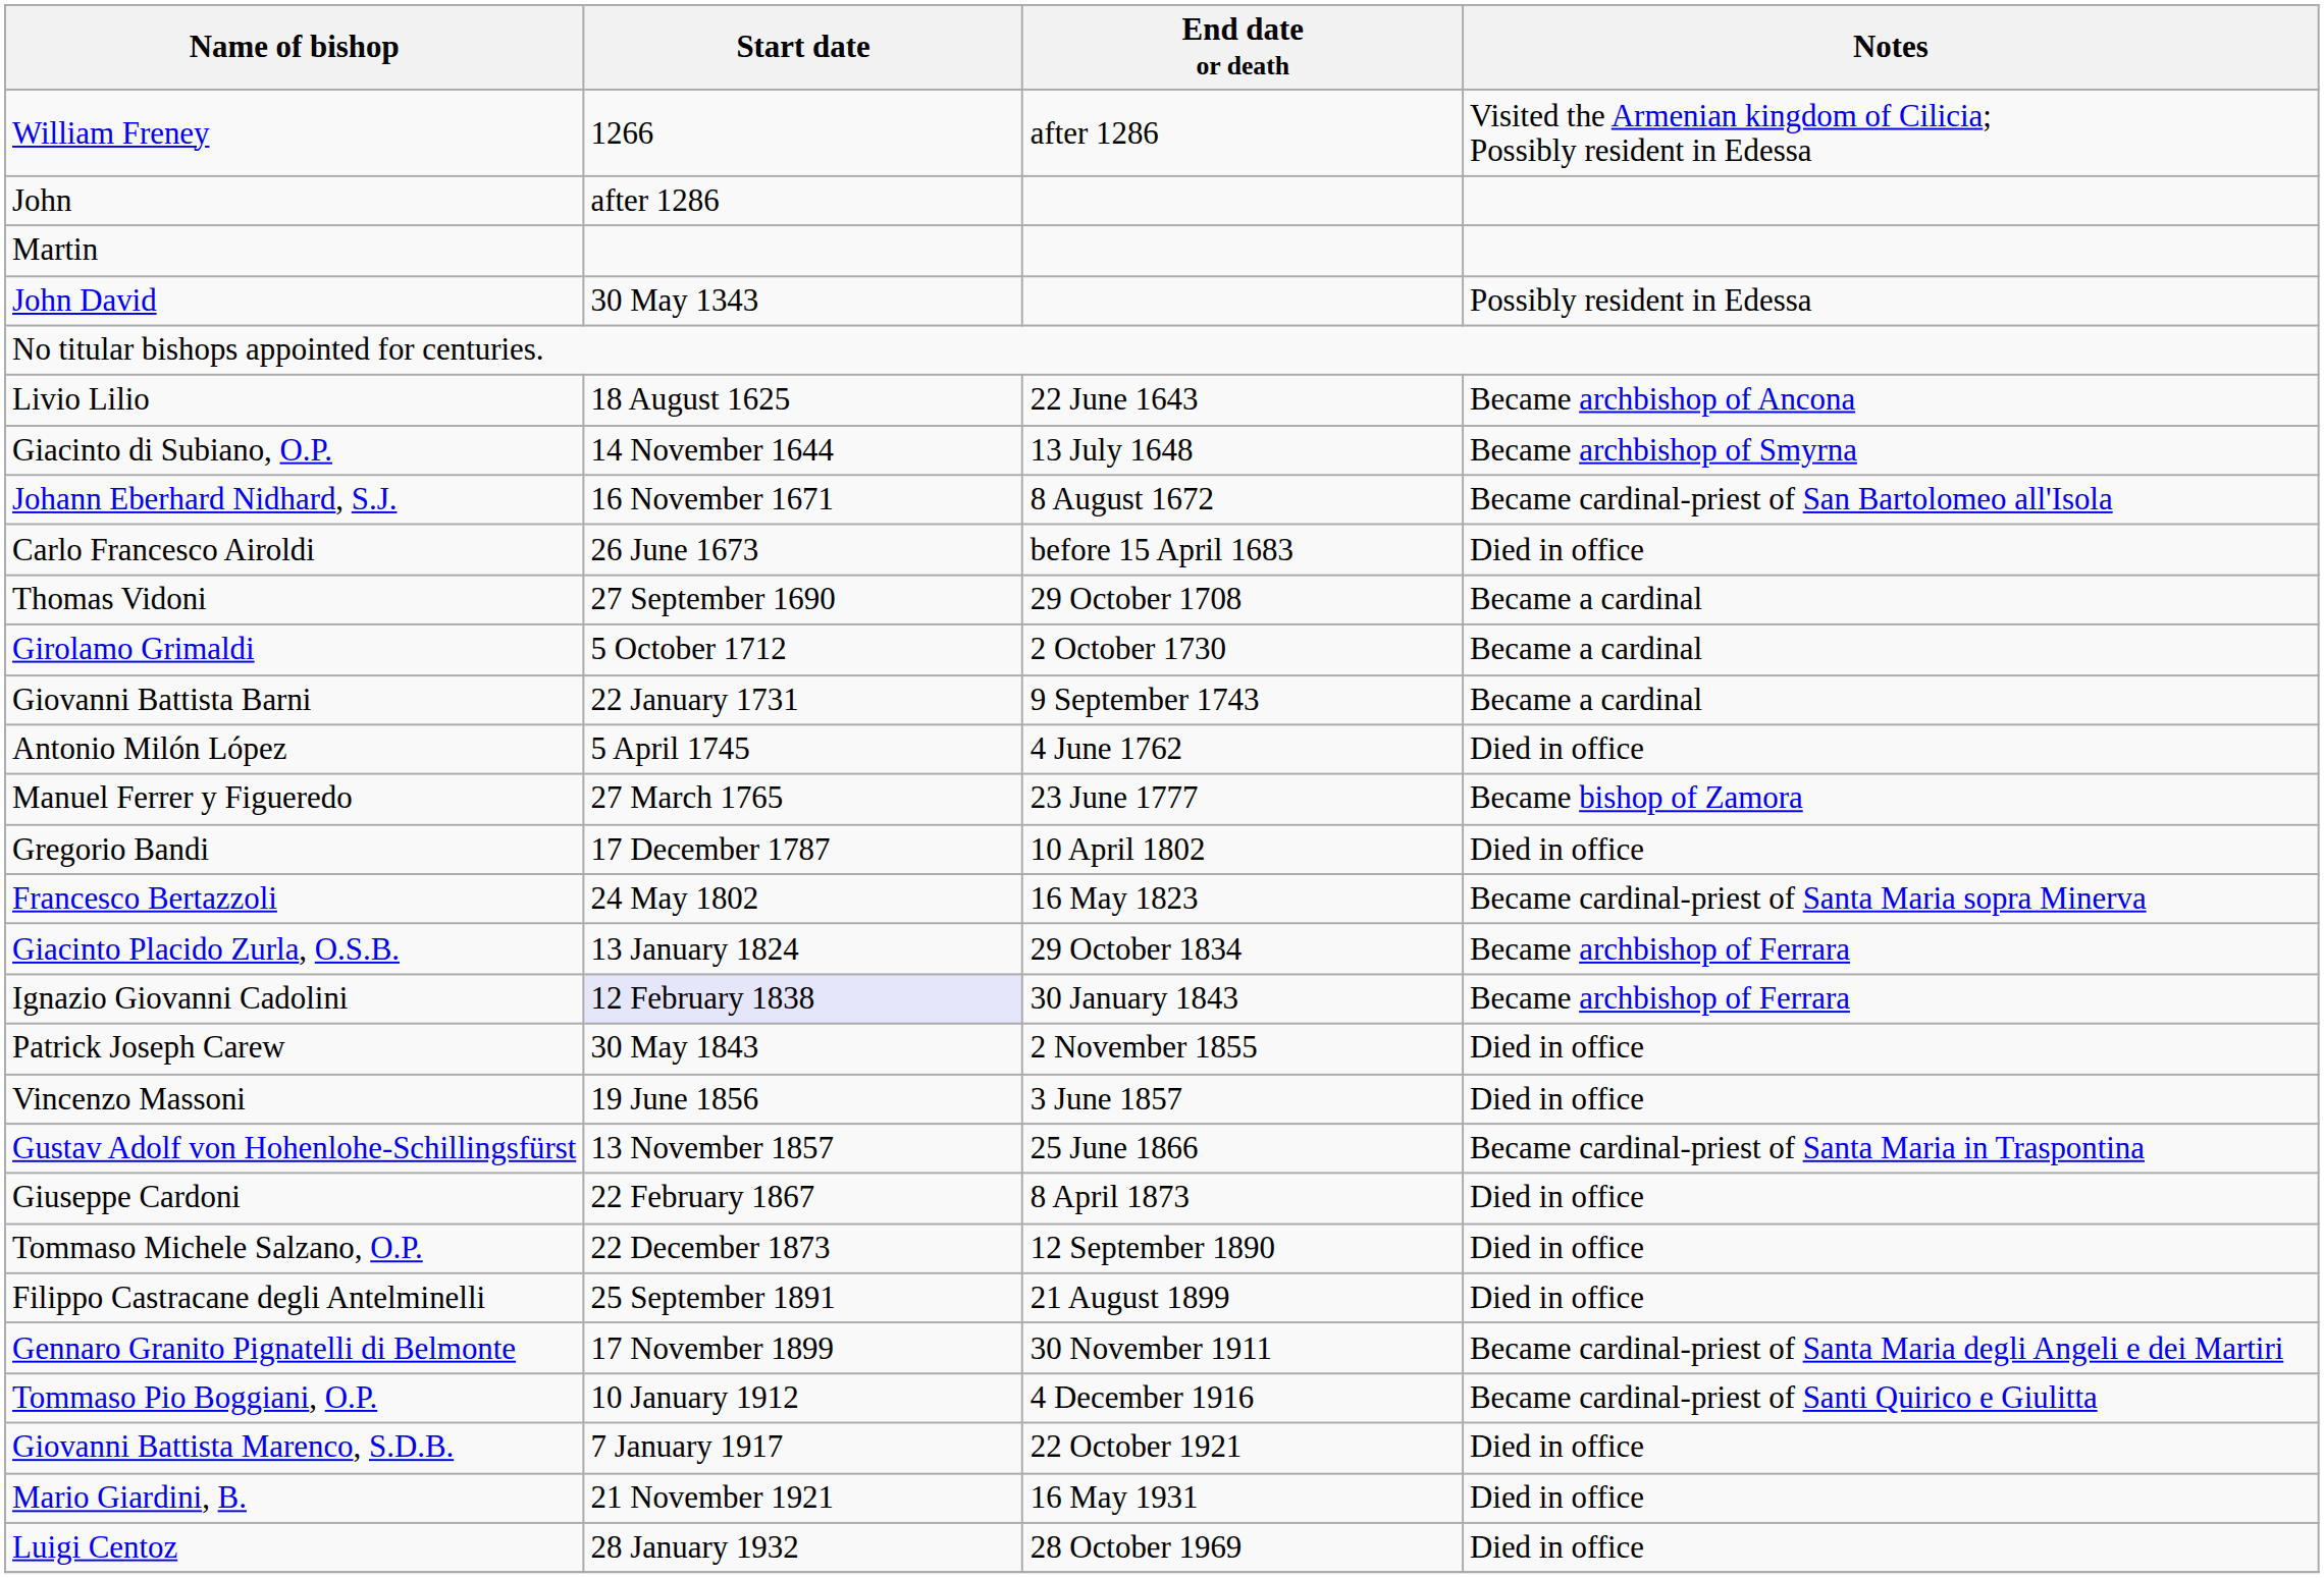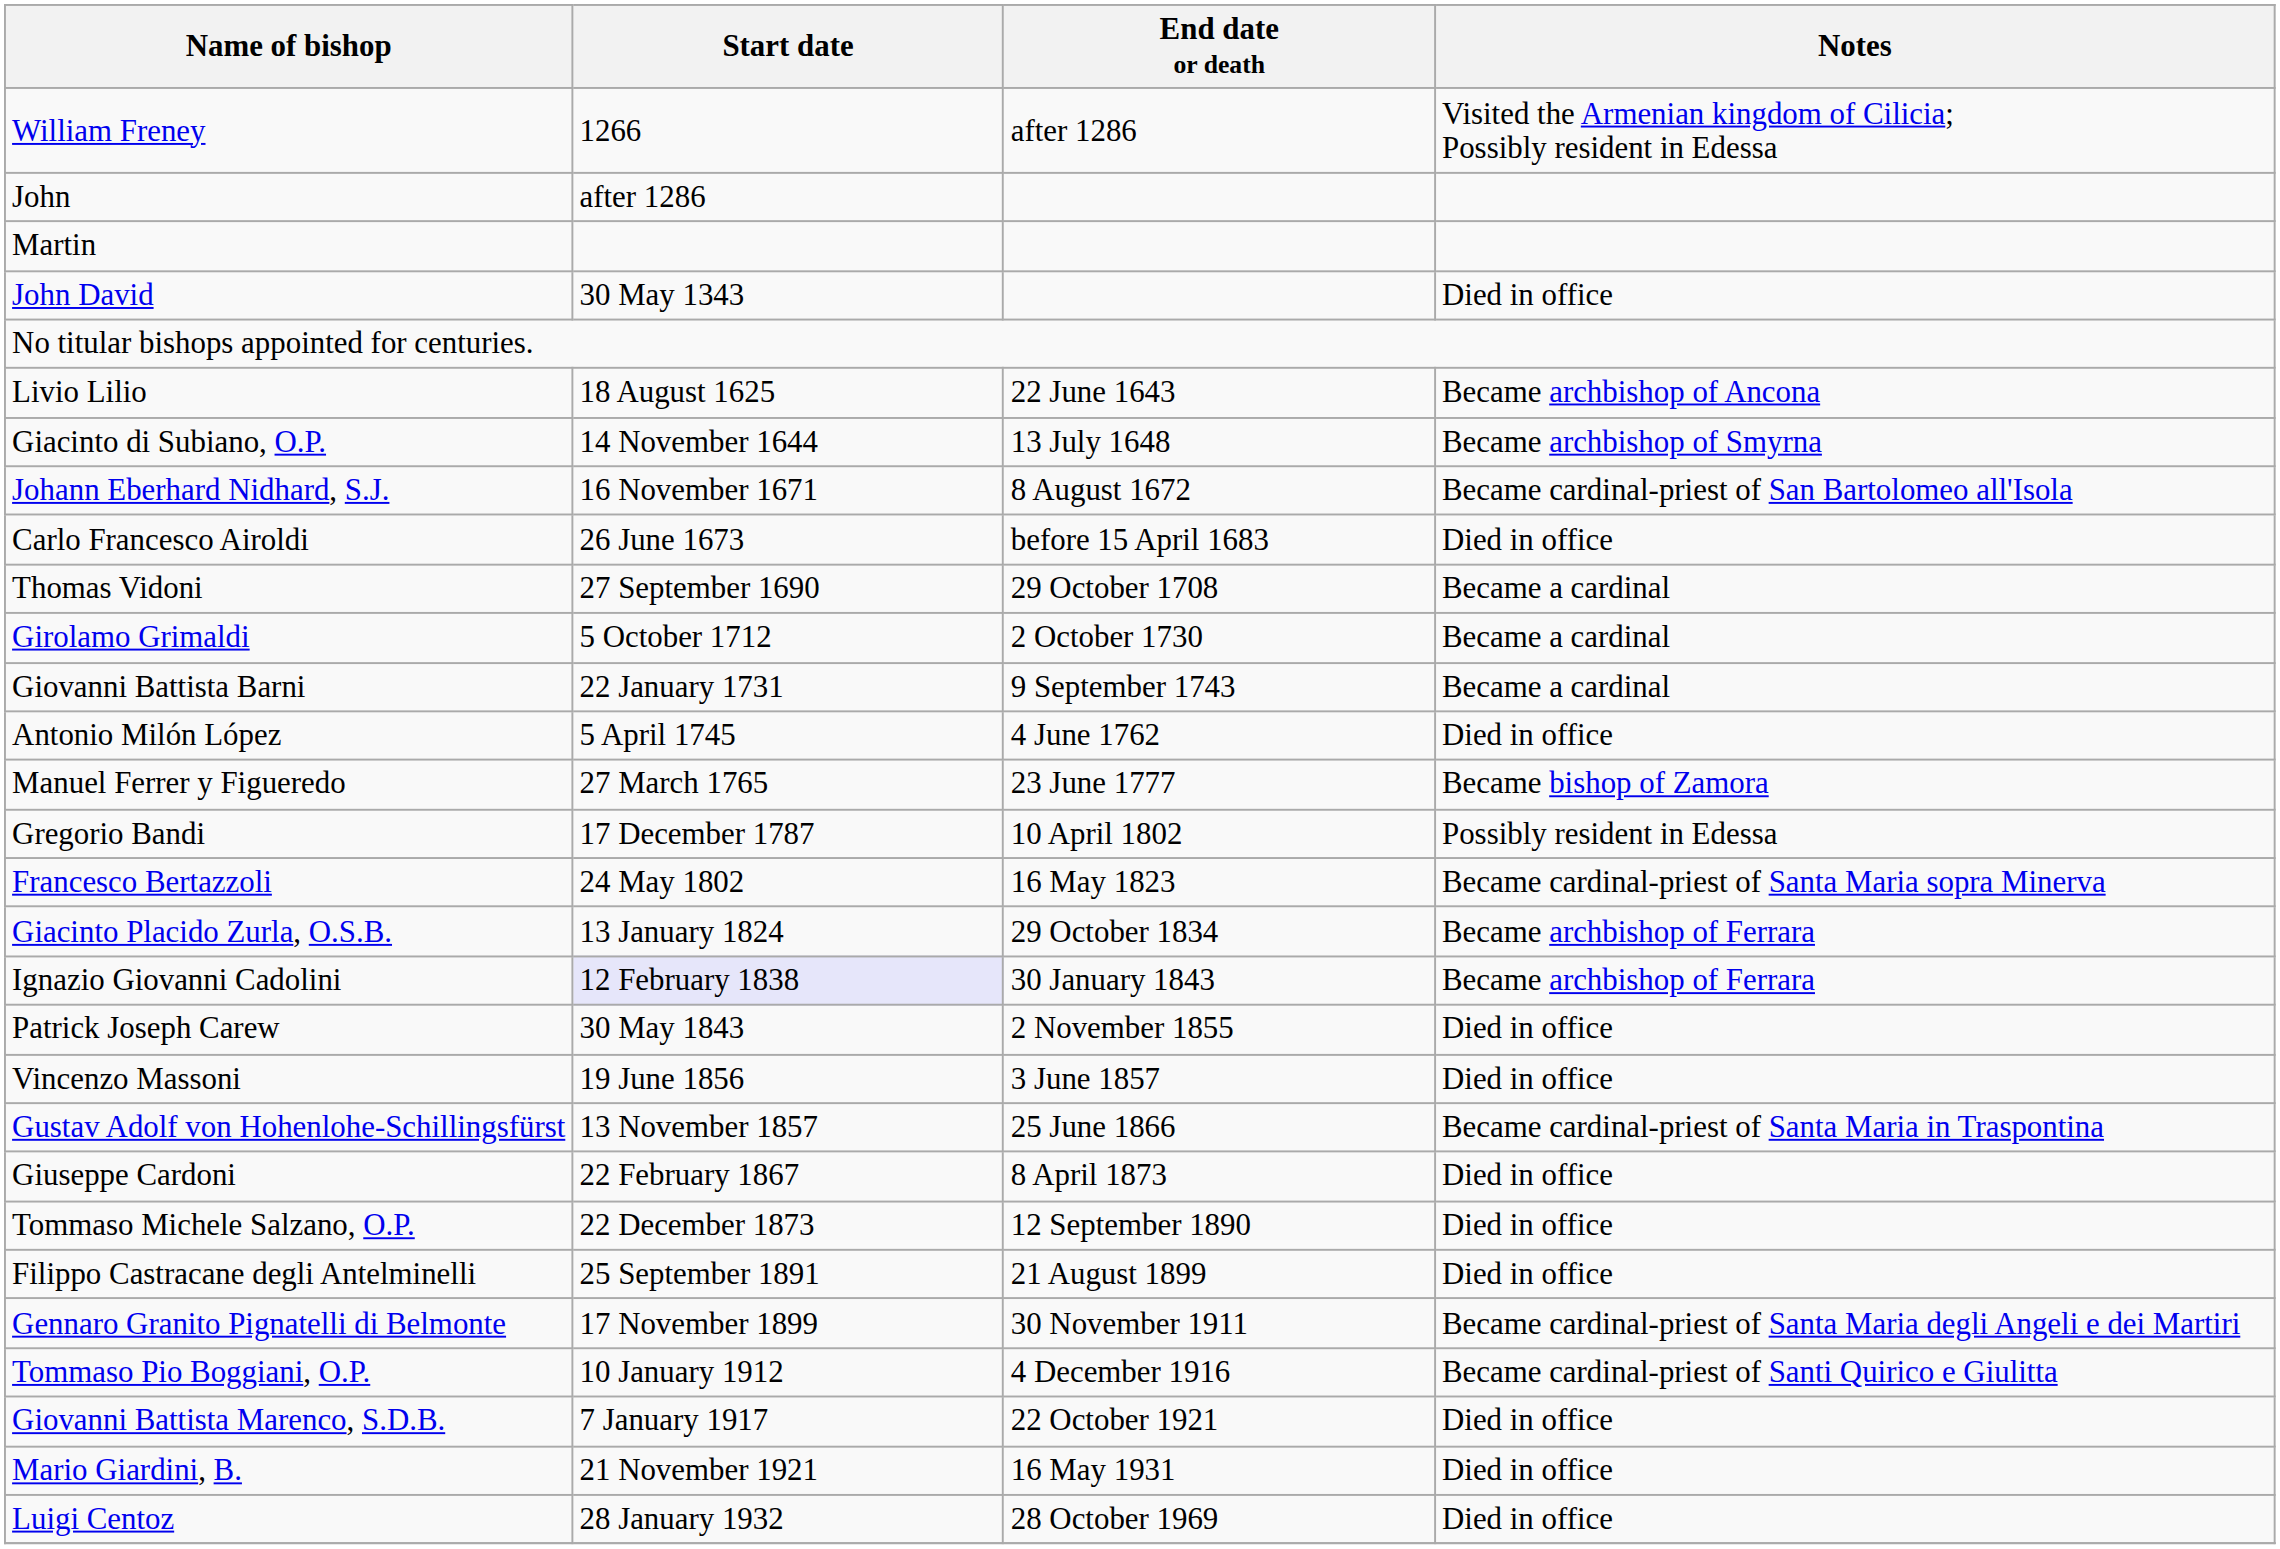 <table class="wikitable">
 <tr align=left>
 <th width="25%">Name of bishop</th>
 <th width="19%">Start date</th>
 <th width="19%">End date<br><small>or death</small></th>
 <th width="37%">Notes</th>
 </tr>
 <tr>
 <td><a href='#'>William Freney</a></td>
 <td>1266</td>
 <td>after 1286</td>
 <td>Visited the <a href='#'>Armenian kingdom of Cilicia</a>;<br>Possibly resident in Edessa</td>
 </tr>
 <tr>
 <td>John</td>
 <td>after 1286</td>
 <td></td>
 <td></td>
 </tr>
 <tr>
 <td>Martin</td>
 <td></td>
 <td></td>
 <td></td>
 </tr>
 <tr>
 <td><a href='#'>John David</a></td>
 <td>30 May 1343</td>
 <td></td>
-<td>Possibly resident in Edessa</td>
+<td>Died in office</td>
 </tr>
 <tr valign=top>
 <td colspan="4">No titular bishops appointed for centuries.</td>
 </tr>
 <tr>
 <td>Livio Lilio</td>
 <td>18 August 1625</td>
 <td>22 June 1643</td>
 <td>Became <a href='#'>archbishop of Ancona</a></td>
 </tr>
 <tr>
 <td>Giacinto di Subiano, <a href='#'>O.P.</a></td>
 <td>14 November 1644</td>
 <td>13 July 1648</td>
 <td>Became <a href='#'>archbishop of Smyrna</a></td>
 </tr>
 <tr>
 <td><a href='#'>Johann Eberhard Nidhard</a>, <a href='#'>S.J.</a></td>
 <td>16 November 1671</td>
 <td>8 August 1672</td>
 <td>Became cardinal-priest of <a href='#'>San Bartolomeo all'Isola</a></td>
 </tr>
 <tr>
 <td>Carlo Francesco Airoldi</td>
 <td>26 June 1673</td>
 <td>before 15 April 1683</td>
 <td>Died in office</td>
 </tr>
 <tr>
 <td>Thomas Vidoni</td>
 <td>27 September 1690</td>
 <td>29 October 1708</td>
 <td>Became a cardinal</td>
 </tr>
 <tr>
 <td><a href='#'>Girolamo Grimaldi</a></td>
 <td>5 October 1712</td>
 <td>2 October 1730</td>
 <td>Became a cardinal</td>
 </tr>
 <tr>
 <td>Giovanni Battista Barni</td>
 <td>22 January 1731</td>
 <td>9 September 1743</td>
 <td>Became a cardinal</td>
 </tr>
 <tr>
 <td>Antonio Milón López</td>
 <td>5 April 1745</td>
 <td>4 June 1762</td>
 <td>Died in office</td>
 </tr>
 <tr>
 <td>Manuel Ferrer y Figueredo</td>
 <td>27 March 1765</td>
 <td>23 June 1777</td>
 <td>Became <a href='#'>bishop of Zamora</a></td>
 </tr>
 <tr>
 <td>Gregorio Bandi</td>
 <td>17 December 1787</td>
 <td>10 April 1802</td>
-<td>Died in office</td>
+<td>Possibly resident in Edessa</td>
 </tr>
 <tr>
 <td><a href='#'>Francesco Bertazzoli</a></td>
 <td>24 May 1802</td>
 <td>16 May 1823</td>
 <td>Became cardinal-priest of <a href='#'>Santa Maria sopra Minerva</a></td>
 </tr>
 <tr>
 <td><a href='#'>Giacinto Placido Zurla</a>, <a href='#'>O.S.B.</a></td>
 <td>13 January 1824</td>
 <td>29 October 1834</td>
 <td>Became <a href='#'>archbishop of Ferrara</a></td>
 </tr>
 <tr>
 <td>Ignazio Giovanni Cadolini</td>
 <td style="background: lavender;">12 February 1838</td>
 <td>30 January 1843</td>
 <td>Became <a href='#'>archbishop of Ferrara</a></td>
 </tr>
 <tr>
 <td>Patrick Joseph Carew</td>
 <td>30 May 1843</td>
 <td>2 November 1855</td>
 <td>Died in office</td>
 </tr>
 <tr>
 <td>Vincenzo Massoni</td>
 <td>19 June 1856</td>
 <td>3 June 1857</td>
 <td>Died in office</td>
 </tr>
 <tr>
 <td><a href='#'>Gustav Adolf von Hohenlohe-Schillingsfürst</a></td>
 <td>13 November 1857</td>
 <td>25 June 1866</td>
 <td>Became cardinal-priest of <a href='#'>Santa Maria in Traspontina</a></td>
 </tr>
 <tr>
 <td>Giuseppe Cardoni</td>
 <td>22 February 1867</td>
 <td>8 April 1873</td>
 <td>Died in office</td>
 </tr>
 <tr>
 <td>Tommaso Michele Salzano, <a href='#'>O.P.</a></td>
 <td>22 December 1873</td>
 <td>12 September 1890</td>
 <td>Died in office</td>
 </tr>
 <tr>
 <td>Filippo Castracane degli Antelminelli</td>
 <td>25 September 1891</td>
 <td>21 August 1899</td>
 <td>Died in office</td>
 </tr>
 <tr>
 <td><a href='#'>Gennaro Granito Pignatelli di Belmonte</a></td>
 <td>17 November 1899</td>
 <td>30 November 1911</td>
 <td>Became cardinal-priest of <a href='#'>Santa Maria degli Angeli e dei Martiri</a></td>
 </tr>
 <tr>
 <td><a href='#'>Tommaso Pio Boggiani</a>, <a href='#'>O.P.</a></td>
 <td>10 January 1912</td>
 <td>4 December 1916</td>
 <td>Became cardinal-priest of <a href='#'>Santi Quirico e Giulitta</a></td>
 </tr>
 <tr>
 <td><a href='#'>Giovanni Battista Marenco</a>, <a href='#'>S.D.B.</a></td>
 <td>7 January 1917</td>
 <td>22 October 1921</td>
 <td>Died in office</td>
 </tr>
 <tr>
 <td><a href='#'>Mario Giardini</a>, <a href='#'>B.</a></td>
 <td>21 November 1921</td>
 <td>16 May 1931</td>
 <td>Died in office</td>
 </tr>
 <tr>
 <td><a href='#'>Luigi Centoz</a></td>
 <td>28 January 1932</td>
 <td>28 October 1969</td>
 <td>Died in office</td>
 </tr>
 <tr>
 </tr>
 </table>
